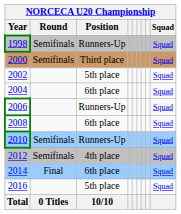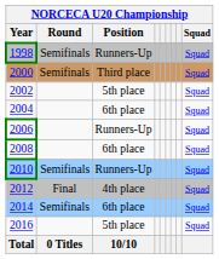 <table class="wikitable" style="text-align: center;">
 <tr>
 <th colspan=9><a href='#'>NORCECA U20 Championship</a></th>
 </tr>
 <tr>
 <th>Year</th>
 <th>Round</th>
 <th>Position</th>
 <th></th>
 <th></th>
 <th></th>
 <th></th>
 <th></th>
 <th><small>Squad</small></th>
 </tr>
 <tr bgcolor=silver>
 <td style="border:3px solid green"> <a href='#'>1998</a></td>
 <td>Semifinals</td>
 <td>Runners-Up</td>
 <td></td>
 <td></td>
 <td></td>
 <td></td>
 <td></td>
 <td><small><a href='#'>Squad</a></small></td>
 </tr>
 <tr bgcolor=cc9966>
 <td> <a href='#'>2000</a></td>
 <td>Semifinals</td>
 <td>Third place</td>
 <td></td>
 <td></td>
 <td></td>
 <td></td>
 <td></td>
 <td><small><a href='#'>Squad</a></small></td>
 </tr>
 <tr>
 <td> <a href='#'>2002</a></td>
 <td></td>
 <td>5th place</td>
 <td></td>
 <td></td>
 <td></td>
 <td></td>
 <td></td>
 <td><small><a href='#'>Squad</a></small></td>
 </tr>
 <tr>
 <td> <a href='#'>2004</a></td>
 <td></td>
 <td>6th place</td>
 <td></td>
 <td></td>
 <td></td>
 <td></td>
 <td></td>
 <td><small><a href='#'>Squad</a></small></td>
 </tr>
 <tr>
 <td style="border:3px solid green"> <a href='#'>2006</a></td>
 <td></td>
 <td>Runners-Up</td>
 <td></td>
 <td></td>
 <td></td>
 <td></td>
 <td></td>
 <td><small><a href='#'>Squad</a></small></td>
 </tr>
 <tr>
 <td style="border:3px solid green"> <a href='#'>2008</a></td>
 <td></td>
 <td>6th place</td>
 <td></td>
 <td></td>
 <td></td>
 <td></td>
 <td></td>
 <td><small><a href='#'>Squad</a></small></td>
 </tr>
 <tr bgcolor=9acdff>
 <td style="border:3px solid green"> <a href='#'>2010</a></td>
 <td>Semifinals</td>
 <td>Runners-Up</td>
 <td></td>
 <td></td>
 <td></td>
 <td></td>
 <td></td>
 <td><small><a href='#'>Squad</a></small></td>
 </tr>
 <tr bgcolor=silver>
 <td> <a href='#'>2012</a></td>
-<td>Semifinals</td>
+<td>Final</td>
 <td>4th place</td>
 <td></td>
 <td></td>
 <td></td>
 <td></td>
 <td></td>
 <td><small><a href='#'>Squad</a></small></td>
 </tr>
 <tr bgcolor=9acdff>
 <td> <a href='#'>2014</a></td>
-<td>Final</td>
+<td>Semifinals</td>
 <td>6th place</td>
 <td></td>
 <td></td>
 <td></td>
 <td></td>
 <td></td>
 <td><small><a href='#'>Squad</a></small></td>
 </tr>
 <tr>
 <td> <a href='#'>2016</a></td>
 <td></td>
 <td>5th place</td>
 <td></td>
 <td></td>
 <td></td>
 <td></td>
 <td></td>
 <td><small> <a href='#'>Squad</a></small></td>
 </tr>
 <tr>
 <th>Total</th>
 <th>0 Titles</th>
 <th>10/10</th>
 <th></th>
 <th></th>
 <th></th>
 <th></th>
 <th></th>
 <th></th>
 </tr>
 </table>
